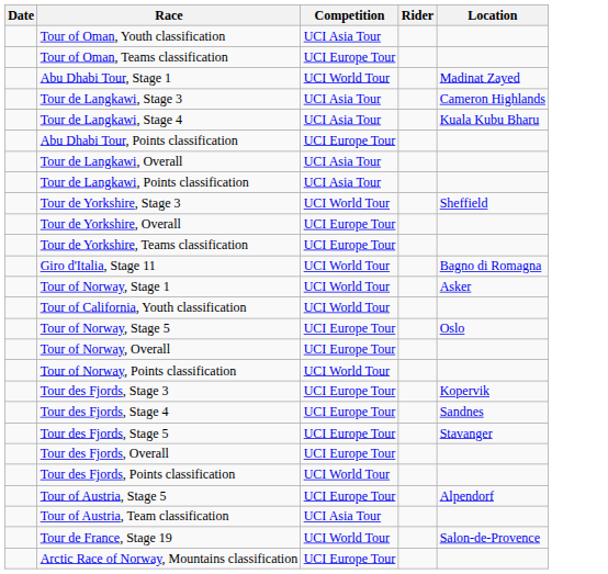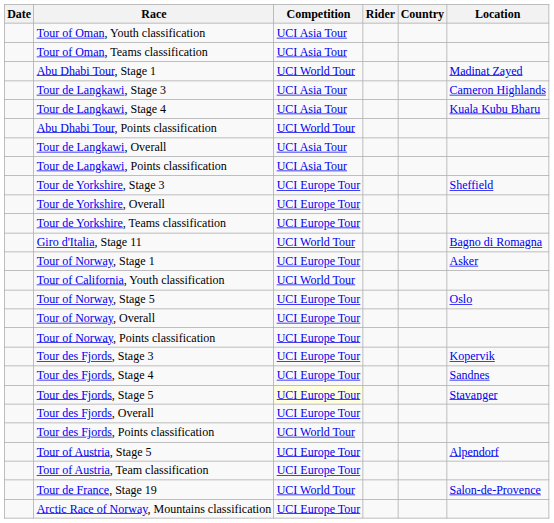 <table class="wikitable sortable">
 <tr>
 <th>Date</th>
 <th>Race</th>
 <th>Competition</th>
 <th>Rider</th>
+<th>Country</th>
 <th>Location</th>
 </tr>
 <tr>
 <td></td>
 <td><a href='#'>Tour of Oman</a>, Youth classification</td>
 <td><a href='#'>UCI Asia Tour</a></td>
 <td></td>
 <td></td>
+<td></td>
 </tr>
 <tr>
 <td></td>
 <td><a href='#'>Tour of Oman</a>, Teams classification</td>
-<td><a href='#'>UCI Europe Tour</a></td>
+<td><a href='#'>UCI Asia Tour</a></td>
 <td align="center"></td>
+<td></td>
 <td></td>
 </tr>
 <tr>
 <td></td>
 <td><a href='#'>Abu Dhabi Tour</a>, Stage 1</td>
 <td><a href='#'>UCI World Tour</a></td>
+<td></td>
 <td></td>
 <td><a href='#'>Madinat Zayed</a></td>
 </tr>
 <tr>
 <td></td>
 <td><a href='#'>Tour de Langkawi</a>, Stage 3</td>
 <td><a href='#'>UCI Asia Tour</a></td>
 <td></td>
+<td></td>
 <td><a href='#'>Cameron Highlands</a></td>
 </tr>
 <tr>
 <td></td>
 <td><a href='#'>Tour de Langkawi</a>, Stage 4</td>
 <td><a href='#'>UCI Asia Tour</a></td>
 <td></td>
+<td></td>
 <td><a href='#'>Kuala Kubu Bharu</a></td>
 </tr>
 <tr>
 <td></td>
 <td><a href='#'>Abu Dhabi Tour</a>, Points classification</td>
-<td><a href='#'>UCI Europe Tour</a></td>
+<td><a href='#'>UCI World Tour</a></td>
+<td></td>
 <td></td>
 <td></td>
 </tr>
 <tr>
 <td></td>
 <td><a href='#'>Tour de Langkawi</a>, Overall</td>
 <td><a href='#'>UCI Asia Tour</a></td>
 <td></td>
 <td></td>
+<td></td>
 </tr>
 <tr>
 <td></td>
 <td><a href='#'>Tour de Langkawi</a>, Points classification</td>
 <td><a href='#'>UCI Asia Tour</a></td>
 <td></td>
 <td></td>
+<td></td>
 </tr>
 <tr>
 <td></td>
 <td><a href='#'>Tour de Yorkshire</a>, Stage 3</td>
-<td><a href='#'>UCI World Tour</a></td>
+<td><a href='#'>UCI Europe Tour</a></td>
+<td></td>
 <td></td>
 <td><a href='#'>Sheffield</a></td>
 </tr>
 <tr>
 <td></td>
 <td><a href='#'>Tour de Yorkshire</a>, Overall</td>
 <td><a href='#'>UCI Europe Tour</a></td>
 <td></td>
 <td></td>
+<td></td>
 </tr>
 <tr>
 <td></td>
 <td><a href='#'>Tour de Yorkshire</a>, Teams classification</td>
 <td><a href='#'>UCI Europe Tour</a></td>
 <td align="center"></td>
 <td></td>
+<td></td>
 </tr>
 <tr>
 <td></td>
 <td><a href='#'>Giro d'Italia</a>, Stage 11</td>
 <td><a href='#'>UCI World Tour</a></td>
 <td></td>
+<td></td>
 <td><a href='#'>Bagno di Romagna</a></td>
 </tr>
 <tr>
 <td></td>
 <td><a href='#'>Tour of Norway</a>, Stage 1</td>
-<td><a href='#'>UCI World Tour</a></td>
+<td><a href='#'>UCI Europe Tour</a></td>
+<td></td>
 <td></td>
 <td><a href='#'>Asker</a></td>
 </tr>
 <tr>
 <td></td>
 <td><a href='#'>Tour of California</a>, Youth classification</td>
 <td><a href='#'>UCI World Tour</a></td>
 <td></td>
 <td></td>
+<td></td>
 </tr>
 <tr>
 <td></td>
 <td><a href='#'>Tour of Norway</a>, Stage 5</td>
 <td><a href='#'>UCI Europe Tour</a></td>
+<td></td>
 <td></td>
 <td><a href='#'>Oslo</a></td>
 </tr>
 <tr>
 <td></td>
 <td><a href='#'>Tour of Norway</a>, Overall</td>
 <td><a href='#'>UCI Europe Tour</a></td>
 <td></td>
 <td></td>
+<td></td>
 </tr>
 <tr>
 <td></td>
 <td><a href='#'>Tour of Norway</a>, Points classification</td>
-<td><a href='#'>UCI World Tour</a></td>
+<td><a href='#'>UCI Europe Tour</a></td>
+<td></td>
 <td></td>
 <td></td>
 </tr>
 <tr>
 <td></td>
 <td><a href='#'>Tour des Fjords</a>, Stage 3</td>
 <td><a href='#'>UCI Europe Tour</a></td>
 <td></td>
+<td></td>
 <td><a href='#'>Kopervik</a></td>
 </tr>
 <tr>
 <td></td>
 <td><a href='#'>Tour des Fjords</a>, Stage 4</td>
 <td><a href='#'>UCI Europe Tour</a></td>
 <td></td>
+<td></td>
 <td><a href='#'>Sandnes</a></td>
 </tr>
 <tr>
 <td></td>
 <td><a href='#'>Tour des Fjords</a>, Stage 5</td>
-<td><a href='#'>UCI Europe Tour</a></td>
+<td style="background: lightyellow;"><a href='#'>UCI Europe Tour</a></td>
+<td></td>
 <td></td>
 <td><a href='#'>Stavanger</a></td>
 </tr>
 <tr>
 <td></td>
 <td><a href='#'>Tour des Fjords</a>, Overall</td>
 <td><a href='#'>UCI Europe Tour</a></td>
 <td></td>
 <td></td>
+<td></td>
 </tr>
 <tr>
 <td></td>
 <td><a href='#'>Tour des Fjords</a>, Points classification</td>
 <td><a href='#'>UCI World Tour</a></td>
+<td></td>
 <td></td>
 <td></td>
 </tr>
 <tr>
 <td></td>
 <td><a href='#'>Tour of Austria</a>, Stage 5</td>
 <td><a href='#'>UCI Europe Tour</a></td>
 <td></td>
+<td></td>
 <td><a href='#'>Alpendorf</a></td>
 </tr>
 <tr>
 <td></td>
 <td><a href='#'>Tour of Austria</a>, Team classification</td>
-<td><a href='#'>UCI Asia Tour</a></td>
+<td><a href='#'>UCI Europe Tour</a></td>
 <td align="center"></td>
+<td></td>
 <td></td>
 </tr>
 <tr>
 <td></td>
 <td><a href='#'>Tour de France</a>, Stage 19</td>
 <td><a href='#'>UCI World Tour</a></td>
+<td></td>
 <td></td>
 <td><a href='#'>Salon-de-Provence</a></td>
 </tr>
 <tr>
 <td></td>
 <td><a href='#'>Arctic Race of Norway</a>, Mountains classification</td>
 <td><a href='#'>UCI Europe Tour</a></td>
 <td></td>
 <td></td>
+<td></td>
 </tr>
 </table>
